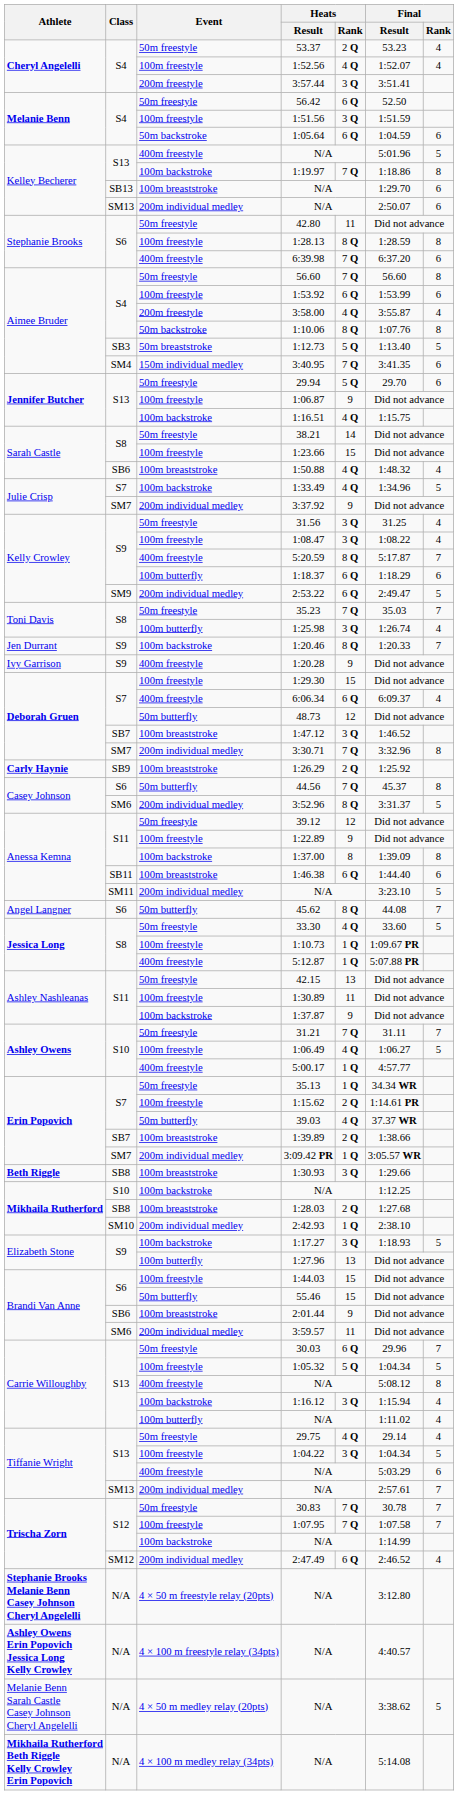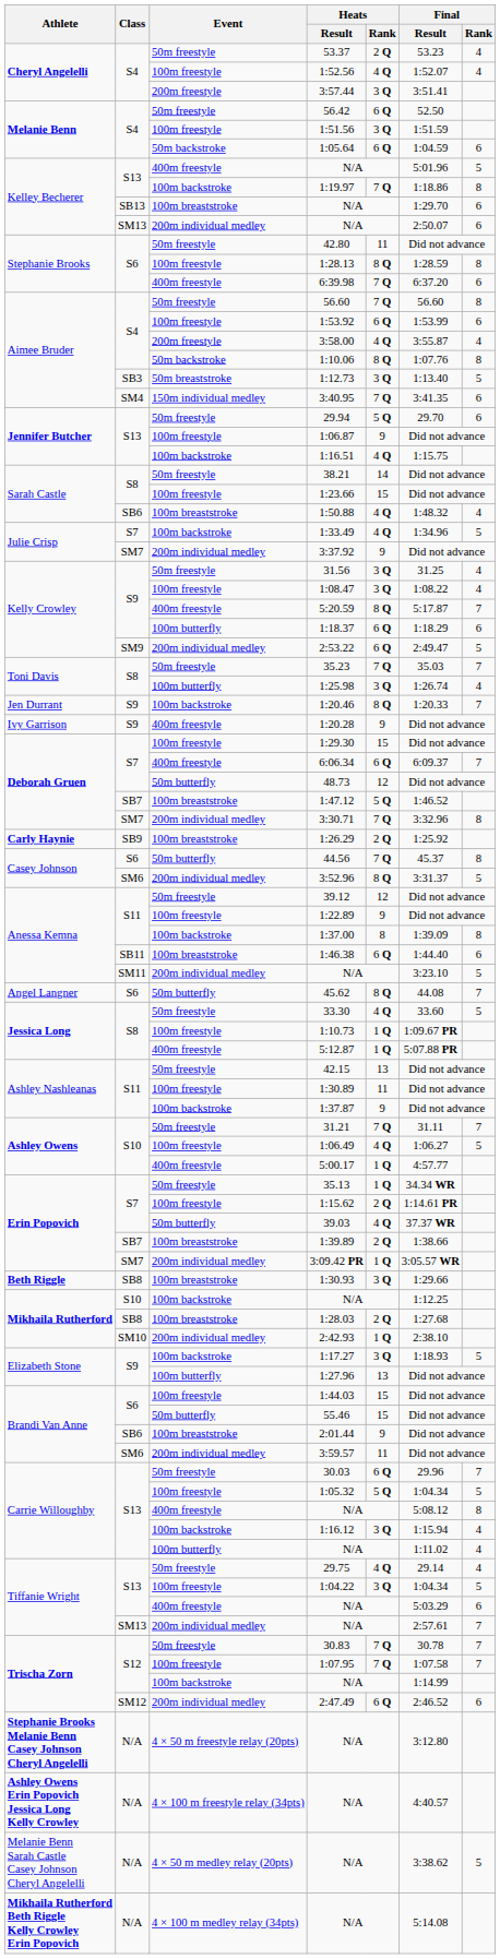 <table class=wikitable style="font-size:90%">
 <tr>
 <th rowspan="2">Athlete</th>
 <th rowspan="2">Class</th>
 <th rowspan="2">Event</th>
 <th colspan="2">Heats</th>
 <th colspan="2">Final</th>
 </tr>
 <tr>
 <th>Result</th>
 <th>Rank</th>
 <th>Result</th>
 <th>Rank</th>
 </tr>
 <tr>
 <td rowspan="3"><strong><a href='#'>Cheryl Angelelli</a></strong></td>
 <td rowspan="3" style="text-align:center;">S4</td>
 <td><a href='#'>50m freestyle</a></td>
 <td style="text-align:center;">53.37</td>
 <td style="text-align:center;">2 <strong>Q</strong></td>
 <td style="text-align:center;">53.23</td>
 <td style="text-align:center;">4</td>
 </tr>
 <tr>
 <td><a href='#'>100m freestyle</a></td>
 <td style="text-align:center;">1:52.56</td>
 <td style="text-align:center;">4 <strong>Q</strong></td>
 <td style="text-align:center;">1:52.07</td>
 <td style="text-align:center;">4</td>
 </tr>
 <tr>
 <td><a href='#'>200m freestyle</a></td>
 <td style="text-align:center;">3:57.44</td>
 <td style="text-align:center;">3 <strong>Q</strong></td>
 <td style="text-align:center;">3:51.41</td>
 <td style="text-align:center;"></td>
 </tr>
 <tr>
 <td rowspan="3"><strong><a href='#'>Melanie Benn</a></strong></td>
 <td rowspan="3" style="text-align:center;">S4</td>
 <td><a href='#'>50m freestyle</a></td>
 <td style="text-align:center;">56.42</td>
 <td style="text-align:center;">6 <strong>Q</strong></td>
 <td style="text-align:center;">52.50</td>
 <td style="text-align:center;"></td>
 </tr>
 <tr>
 <td><a href='#'>100m freestyle</a></td>
 <td style="text-align:center;">1:51.56</td>
 <td style="text-align:center;">3 <strong>Q</strong></td>
 <td style="text-align:center;">1:51.59</td>
 <td style="text-align:center;"></td>
 </tr>
 <tr>
 <td><a href='#'>50m backstroke</a></td>
 <td style="text-align:center;">1:05.64</td>
 <td style="text-align:center;">6 <strong>Q</strong></td>
 <td style="text-align:center;">1:04.59</td>
 <td style="text-align:center;">6</td>
 </tr>
 <tr>
 <td rowspan="4"><a href='#'>Kelley Becherer</a></td>
 <td rowspan="2" style="text-align:center;">S13</td>
 <td><a href='#'>400m freestyle</a></td>
 <td style="text-align:center;" colspan="2">N/A</td>
 <td style="text-align:center;">5:01.96</td>
 <td style="text-align:center;">5</td>
 </tr>
 <tr>
 <td><a href='#'>100m backstroke</a></td>
 <td style="text-align:center;">1:19.97</td>
 <td style="text-align:center;">7 <strong>Q</strong></td>
 <td style="text-align:center;">1:18.86</td>
 <td style="text-align:center;">8</td>
 </tr>
 <tr>
 <td style="text-align:center;">SB13</td>
 <td><a href='#'>100m breaststroke</a></td>
 <td style="text-align:center;" colspan="2">N/A</td>
 <td style="text-align:center;">1:29.70</td>
 <td style="text-align:center;">6</td>
 </tr>
 <tr>
 <td style="text-align:center;">SM13</td>
 <td><a href='#'>200m individual medley</a></td>
 <td style="text-align:center;" colspan="2">N/A</td>
 <td style="text-align:center;">2:50.07</td>
 <td style="text-align:center;">6</td>
 </tr>
 <tr>
 <td rowspan="3"><a href='#'>Stephanie Brooks</a></td>
 <td rowspan="3" style="text-align:center;">S6</td>
 <td><a href='#'>50m freestyle</a></td>
 <td style="text-align:center;">42.80</td>
 <td style="text-align:center;">11</td>
 <td style="text-align:center;" colspan="2">Did not advance</td>
 </tr>
 <tr>
 <td><a href='#'>100m freestyle</a></td>
 <td style="text-align:center;">1:28.13</td>
 <td style="text-align:center;">8 <strong>Q</strong></td>
 <td style="text-align:center;">1:28.59</td>
 <td style="text-align:center;">8</td>
 </tr>
 <tr>
 <td><a href='#'>400m freestyle</a></td>
 <td style="text-align:center;">6:39.98</td>
 <td style="text-align:center;">7 <strong>Q</strong></td>
 <td style="text-align:center;">6:37.20</td>
 <td style="text-align:center;">6</td>
 </tr>
 <tr>
 <td rowspan="6"><a href='#'>Aimee Bruder</a></td>
 <td rowspan="4" style="text-align:center;">S4</td>
 <td><a href='#'>50m freestyle</a></td>
 <td style="text-align:center;">56.60</td>
 <td style="text-align:center;">7 <strong>Q</strong></td>
 <td style="text-align:center;">56.60</td>
 <td style="text-align:center;">8</td>
 </tr>
 <tr>
 <td><a href='#'>100m freestyle</a></td>
 <td style="text-align:center;">1:53.92</td>
 <td style="text-align:center;">6 <strong>Q</strong></td>
 <td style="text-align:center;">1:53.99</td>
 <td style="text-align:center;">6</td>
 </tr>
 <tr>
 <td><a href='#'>200m freestyle</a></td>
 <td style="text-align:center;">3:58.00</td>
 <td style="text-align:center;">4 <strong>Q</strong></td>
 <td style="text-align:center;">3:55.87</td>
 <td style="text-align:center;">4</td>
 </tr>
 <tr>
 <td><a href='#'>50m backstroke</a></td>
 <td style="text-align:center;">1:10.06</td>
 <td style="text-align:center;">8 <strong>Q</strong></td>
 <td style="text-align:center;">1:07.76</td>
 <td style="text-align:center;">8</td>
 </tr>
 <tr>
 <td style="text-align:center;">SB3</td>
 <td><a href='#'>50m breaststroke</a></td>
 <td style="text-align:center;">1:12.73</td>
-<td style="text-align:center;">5 <strong>Q</strong></td>
+<td style="text-align:center;">3 <strong>Q</strong></td>
 <td style="text-align:center;">1:13.40</td>
 <td style="text-align:center;">5</td>
 </tr>
 <tr>
 <td style="text-align:center;">SM4</td>
 <td><a href='#'>150m individual medley</a></td>
 <td style="text-align:center;">3:40.95</td>
 <td style="text-align:center;">7 <strong>Q</strong></td>
 <td style="text-align:center;">3:41.35</td>
 <td style="text-align:center;">6</td>
 </tr>
 <tr>
 <td rowspan="3"><strong><a href='#'>Jennifer Butcher</a></strong></td>
 <td rowspan="3" style="text-align:center;">S13</td>
 <td><a href='#'>50m freestyle</a></td>
 <td style="text-align:center;">29.94</td>
 <td style="text-align:center;">5 <strong>Q</strong></td>
 <td style="text-align:center;">29.70</td>
 <td style="text-align:center;">6</td>
 </tr>
 <tr>
 <td><a href='#'>100m freestyle</a></td>
 <td style="text-align:center;">1:06.87</td>
 <td style="text-align:center;">9</td>
 <td style="text-align:center;" colspan="2">Did not advance</td>
 </tr>
 <tr>
 <td><a href='#'>100m backstroke</a></td>
 <td style="text-align:center;">1:16.51</td>
 <td style="text-align:center;">4 <strong>Q</strong></td>
 <td style="text-align:center;">1:15.75</td>
 <td style="text-align:center;"></td>
 </tr>
 <tr>
 <td rowspan="3"><a href='#'>Sarah Castle</a></td>
 <td rowspan="2" style="text-align:center;">S8</td>
 <td><a href='#'>50m freestyle</a></td>
 <td style="text-align:center;">38.21</td>
 <td style="text-align:center;">14</td>
 <td style="text-align:center;" colspan="2">Did not advance</td>
 </tr>
 <tr>
 <td><a href='#'>100m freestyle</a></td>
 <td style="text-align:center;">1:23.66</td>
 <td style="text-align:center;">15</td>
 <td style="text-align:center;" colspan="2">Did not advance</td>
 </tr>
 <tr>
 <td style="text-align:center;">SB6</td>
 <td><a href='#'>100m breaststroke</a></td>
 <td style="text-align:center;">1:50.88</td>
 <td style="text-align:center;">4 <strong>Q</strong></td>
 <td style="text-align:center;">1:48.32</td>
 <td style="text-align:center;">4</td>
 </tr>
 <tr>
 <td rowspan="2"><a href='#'>Julie Crisp</a></td>
 <td style="text-align:center;">S7</td>
 <td><a href='#'>100m backstroke</a></td>
 <td style="text-align:center;">1:33.49</td>
 <td style="text-align:center;">4 <strong>Q</strong></td>
 <td style="text-align:center;">1:34.96</td>
 <td style="text-align:center;">5</td>
 </tr>
 <tr>
 <td style="text-align:center;">SM7</td>
 <td><a href='#'>200m individual medley</a></td>
 <td style="text-align:center;">3:37.92</td>
 <td style="text-align:center;">9</td>
 <td style="text-align:center;" colspan="2">Did not advance</td>
 </tr>
 <tr>
 <td rowspan="5"><a href='#'>Kelly Crowley</a></td>
 <td rowspan="4" style="text-align:center;">S9</td>
 <td><a href='#'>50m freestyle</a></td>
 <td style="text-align:center;">31.56</td>
 <td style="text-align:center;">3 <strong>Q</strong></td>
 <td style="text-align:center;">31.25</td>
 <td style="text-align:center;">4</td>
 </tr>
 <tr>
 <td><a href='#'>100m freestyle</a></td>
 <td style="text-align:center;">1:08.47</td>
 <td style="text-align:center;">3 <strong>Q</strong></td>
 <td style="text-align:center;">1:08.22</td>
 <td style="text-align:center;">4</td>
 </tr>
 <tr>
 <td><a href='#'>400m freestyle</a></td>
 <td style="text-align:center;">5:20.59</td>
 <td style="text-align:center;">8 <strong>Q</strong></td>
 <td style="text-align:center;">5:17.87</td>
 <td style="text-align:center;">7</td>
 </tr>
 <tr>
 <td><a href='#'>100m butterfly</a></td>
 <td style="text-align:center;">1:18.37</td>
 <td style="text-align:center;">6 <strong>Q</strong></td>
 <td style="text-align:center;">1:18.29</td>
 <td style="text-align:center;">6</td>
 </tr>
 <tr>
 <td style="text-align:center;">SM9</td>
 <td><a href='#'>200m individual medley</a></td>
 <td style="text-align:center;">2:53.22</td>
 <td style="text-align:center;">6 <strong>Q</strong></td>
 <td style="text-align:center;">2:49.47</td>
 <td style="text-align:center;">5</td>
 </tr>
 <tr>
 <td rowspan="2"><a href='#'>Toni Davis</a></td>
 <td rowspan="2" style="text-align:center;">S8</td>
 <td><a href='#'>50m freestyle</a></td>
 <td style="text-align:center;">35.23</td>
 <td style="text-align:center;">7 <strong>Q</strong></td>
 <td style="text-align:center;">35.03</td>
 <td style="text-align:center;">7</td>
 </tr>
 <tr>
 <td><a href='#'>100m butterfly</a></td>
 <td style="text-align:center;">1:25.98</td>
 <td style="text-align:center;">3 <strong>Q</strong></td>
 <td style="text-align:center;">1:26.74</td>
 <td style="text-align:center;">4</td>
 </tr>
 <tr>
 <td><a href='#'>Jen Durrant</a></td>
 <td style="text-align:center;">S9</td>
 <td><a href='#'>100m backstroke</a></td>
 <td style="text-align:center;">1:20.46</td>
 <td style="text-align:center;">8 <strong>Q</strong></td>
 <td style="text-align:center;">1:20.33</td>
 <td style="text-align:center;">7</td>
 </tr>
 <tr>
 <td><a href='#'>Ivy Garrison</a></td>
 <td style="text-align:center;">S9</td>
 <td><a href='#'>400m freestyle</a></td>
 <td style="text-align:center;">1:20.28</td>
 <td style="text-align:center;">9</td>
 <td style="text-align:center;" colspan="2">Did not advance</td>
 </tr>
 <tr>
 <td rowspan="5"><strong><a href='#'>Deborah Gruen</a></strong></td>
 <td rowspan="3" style="text-align:center;">S7</td>
 <td><a href='#'>100m freestyle</a></td>
 <td style="text-align:center;">1:29.30</td>
 <td style="text-align:center;">15</td>
 <td style="text-align:center;" colspan="2">Did not advance</td>
 </tr>
 <tr>
 <td><a href='#'>400m freestyle</a></td>
 <td style="text-align:center;">6:06.34</td>
 <td style="text-align:center;">6 <strong>Q</strong></td>
 <td style="text-align:center;">6:09.37</td>
-<td style="text-align:center;">4</td>
+<td style="text-align:center;">7</td>
 </tr>
 <tr>
 <td><a href='#'>50m butterfly</a></td>
 <td style="text-align:center;">48.73</td>
 <td style="text-align:center;">12</td>
 <td style="text-align:center;" colspan="2">Did not advance</td>
 </tr>
 <tr>
 <td style="text-align:center;">SB7</td>
 <td><a href='#'>100m breaststroke</a></td>
 <td style="text-align:center;">1:47.12</td>
-<td style="text-align:center;">3 <strong>Q</strong></td>
+<td style="text-align:center;">5 <strong>Q</strong></td>
 <td style="text-align:center;">1:46.52</td>
 <td style="text-align:center;"></td>
 </tr>
 <tr>
 <td style="text-align:center;">SM7</td>
 <td><a href='#'>200m individual medley</a></td>
 <td style="text-align:center;">3:30.71</td>
 <td style="text-align:center;">7 <strong>Q</strong></td>
 <td style="text-align:center;">3:32.96</td>
 <td style="text-align:center;">8</td>
 </tr>
 <tr>
 <td><strong><a href='#'>Carly Haynie</a></strong></td>
 <td style="text-align:center;">SB9</td>
 <td><a href='#'>100m breaststroke</a></td>
 <td style="text-align:center;">1:26.29</td>
 <td style="text-align:center;">2 <strong>Q</strong></td>
 <td style="text-align:center;">1:25.92</td>
 <td style="text-align:center;"></td>
 </tr>
 <tr>
 <td rowspan="2"><a href='#'>Casey Johnson</a></td>
 <td style="text-align:center;">S6</td>
 <td><a href='#'>50m butterfly</a></td>
 <td style="text-align:center;">44.56</td>
 <td style="text-align:center;">7 <strong>Q</strong></td>
 <td style="text-align:center;">45.37</td>
 <td style="text-align:center;">8</td>
 </tr>
 <tr>
 <td style="text-align:center;">SM6</td>
 <td><a href='#'>200m individual medley</a></td>
 <td style="text-align:center;">3:52.96</td>
 <td style="text-align:center;">8 <strong>Q</strong></td>
 <td style="text-align:center;">3:31.37</td>
 <td style="text-align:center;">5</td>
 </tr>
 <tr>
 <td rowspan="5"><a href='#'>Anessa Kemna</a></td>
 <td rowspan="3" style="text-align:center;">S11</td>
 <td><a href='#'>50m freestyle</a></td>
 <td style="text-align:center;">39.12</td>
 <td style="text-align:center;">12</td>
 <td style="text-align:center;" colspan="2">Did not advance</td>
 </tr>
 <tr>
 <td><a href='#'>100m freestyle</a></td>
 <td style="text-align:center;">1:22.89</td>
 <td style="text-align:center;">9</td>
 <td style="text-align:center;" colspan="2">Did not advance</td>
 </tr>
 <tr>
 <td><a href='#'>100m backstroke</a></td>
 <td style="text-align:center;">1:37.00</td>
 <td style="text-align:center;">8</td>
 <td style="text-align:center;">1:39.09</td>
 <td style="text-align:center;">8</td>
 </tr>
 <tr>
 <td style="text-align:center;">SB11</td>
 <td><a href='#'>100m breaststroke</a></td>
 <td style="text-align:center;">1:46.38</td>
 <td style="text-align:center;">6 <strong>Q</strong></td>
 <td style="text-align:center;">1:44.40</td>
 <td style="text-align:center;">6</td>
 </tr>
 <tr>
 <td style="text-align:center;">SM11</td>
 <td><a href='#'>200m individual medley</a></td>
 <td style="text-align:center;" colspan="2">N/A</td>
 <td style="text-align:center;">3:23.10</td>
 <td style="text-align:center;">5</td>
 </tr>
 <tr>
 <td><a href='#'>Angel Langner</a></td>
 <td style="text-align:center;">S6</td>
 <td><a href='#'>50m butterfly</a></td>
 <td style="text-align:center;">45.62</td>
 <td style="text-align:center;">8 <strong>Q</strong></td>
 <td style="text-align:center;">44.08</td>
 <td style="text-align:center;">7</td>
 </tr>
 <tr>
 <td rowspan="3"><strong><a href='#'>Jessica Long</a></strong></td>
 <td rowspan="3" style="text-align:center;">S8</td>
 <td><a href='#'>50m freestyle</a></td>
 <td style="text-align:center;">33.30</td>
 <td style="text-align:center;">4 <strong>Q</strong></td>
 <td style="text-align:center;">33.60</td>
 <td style="text-align:center;">5</td>
 </tr>
 <tr>
 <td><a href='#'>100m freestyle</a></td>
 <td style="text-align:center;">1:10.73</td>
 <td style="text-align:center;">1 <strong>Q</strong></td>
 <td style="text-align:center;">1:09.67 <strong>PR</strong></td>
 <td style="text-align:center;"></td>
 </tr>
 <tr>
 <td><a href='#'>400m freestyle</a></td>
 <td style="text-align:center;">5:12.87</td>
 <td style="text-align:center;">1 <strong>Q</strong></td>
 <td style="text-align:center;">5:07.88 <strong>PR</strong></td>
 <td style="text-align:center;"></td>
 </tr>
 <tr>
 <td rowspan="3"><a href='#'>Ashley Nashleanas</a></td>
 <td rowspan="3" style="text-align:center;">S11</td>
 <td><a href='#'>50m freestyle</a></td>
 <td style="text-align:center;">42.15</td>
 <td style="text-align:center;">13</td>
 <td style="text-align:center;" colspan="2">Did not advance</td>
 </tr>
 <tr>
 <td><a href='#'>100m freestyle</a></td>
 <td style="text-align:center;">1:30.89</td>
 <td style="text-align:center;">11</td>
 <td style="text-align:center;" colspan="2">Did not advance</td>
 </tr>
 <tr>
 <td><a href='#'>100m backstroke</a></td>
 <td style="text-align:center;">1:37.87</td>
 <td style="text-align:center;">9</td>
 <td style="text-align:center;" colspan="2">Did not advance</td>
 </tr>
 <tr>
 <td rowspan="3"><strong><a href='#'>Ashley Owens</a></strong></td>
 <td rowspan="3" style="text-align:center;">S10</td>
 <td><a href='#'>50m freestyle</a></td>
 <td style="text-align:center;">31.21</td>
 <td style="text-align:center;">7 <strong>Q</strong></td>
 <td style="text-align:center;">31.11</td>
 <td style="text-align:center;">7</td>
 </tr>
 <tr>
 <td><a href='#'>100m freestyle</a></td>
 <td style="text-align:center;">1:06.49</td>
 <td style="text-align:center;">4 <strong>Q</strong></td>
 <td style="text-align:center;">1:06.27</td>
 <td style="text-align:center;">5</td>
 </tr>
 <tr>
 <td><a href='#'>400m freestyle</a></td>
 <td style="text-align:center;">5:00.17</td>
 <td style="text-align:center;">1 <strong>Q</strong></td>
 <td style="text-align:center;">4:57.77</td>
 <td style="text-align:center;"></td>
 </tr>
 <tr>
 <td rowspan="5"><strong><a href='#'>Erin Popovich</a></strong></td>
 <td rowspan="3" style="text-align:center;">S7</td>
 <td><a href='#'>50m freestyle</a></td>
 <td style="text-align:center;">35.13</td>
 <td style="text-align:center;">1 <strong>Q</strong></td>
 <td style="text-align:center;">34.34 <strong>WR</strong></td>
 <td style="text-align:center;"></td>
 </tr>
 <tr>
 <td><a href='#'>100m freestyle</a></td>
 <td style="text-align:center;">1:15.62</td>
 <td style="text-align:center;">2 <strong>Q</strong></td>
 <td style="text-align:center;">1:14.61 <strong>PR</strong></td>
 <td style="text-align:center;"></td>
 </tr>
 <tr>
 <td><a href='#'>50m butterfly</a></td>
 <td style="text-align:center;">39.03</td>
 <td style="text-align:center;">4 <strong>Q</strong></td>
 <td style="text-align:center;">37.37 <strong>WR</strong></td>
 <td style="text-align:center;"></td>
 </tr>
 <tr>
 <td style="text-align:center;">SB7</td>
 <td><a href='#'>100m breaststroke</a></td>
 <td style="text-align:center;">1:39.89</td>
 <td style="text-align:center;">2 <strong>Q</strong></td>
 <td style="text-align:center;">1:38.66</td>
 <td style="text-align:center;"></td>
 </tr>
 <tr>
 <td style="text-align:center;">SM7</td>
 <td><a href='#'>200m individual medley</a></td>
 <td style="text-align:center;">3:09.42 <strong>PR</strong></td>
 <td style="text-align:center;">1 <strong>Q</strong></td>
 <td style="text-align:center;">3:05.57 <strong>WR</strong></td>
 <td style="text-align:center;"></td>
 </tr>
 <tr>
 <td><strong><a href='#'>Beth Riggle</a></strong></td>
 <td style="text-align:center;">SB8</td>
 <td><a href='#'>100m breaststroke</a></td>
 <td style="text-align:center;">1:30.93</td>
 <td style="text-align:center;">3 <strong>Q</strong></td>
 <td style="text-align:center;">1:29.66</td>
 <td style="text-align:center;"></td>
 </tr>
 <tr>
 <td rowspan="3"><strong><a href='#'>Mikhaila Rutherford</a></strong></td>
 <td style="text-align:center;">S10</td>
 <td><a href='#'>100m backstroke</a></td>
 <td style="text-align:center;" colspan="2">N/A</td>
 <td style="text-align:center;">1:12.25</td>
 <td style="text-align:center;"></td>
 </tr>
 <tr>
 <td style="text-align:center;">SB8</td>
 <td><a href='#'>100m breaststroke</a></td>
 <td style="text-align:center;">1:28.03</td>
 <td style="text-align:center;">2 <strong>Q</strong></td>
 <td style="text-align:center;">1:27.68</td>
 <td style="text-align:center;"></td>
 </tr>
 <tr>
 <td style="text-align:center;">SM10</td>
 <td><a href='#'>200m individual medley</a></td>
 <td style="text-align:center;">2:42.93</td>
 <td style="text-align:center;">1 <strong>Q</strong></td>
 <td style="text-align:center;">2:38.10</td>
 <td style="text-align:center;"></td>
 </tr>
 <tr>
 <td rowspan="2"><a href='#'>Elizabeth Stone</a></td>
 <td rowspan="2" style="text-align:center;">S9</td>
 <td><a href='#'>100m backstroke</a></td>
 <td style="text-align:center;">1:17.27</td>
 <td style="text-align:center;">3 <strong>Q</strong></td>
 <td style="text-align:center;">1:18.93</td>
 <td style="text-align:center;">5</td>
 </tr>
 <tr>
 <td><a href='#'>100m butterfly</a></td>
 <td style="text-align:center;">1:27.96</td>
 <td style="text-align:center;">13</td>
 <td style="text-align:center;" colspan="2">Did not advance</td>
 </tr>
 <tr>
 <td rowspan="4"><a href='#'>Brandi Van Anne</a></td>
 <td rowspan="2" style="text-align:center;">S6</td>
 <td><a href='#'>100m freestyle</a></td>
 <td style="text-align:center;">1:44.03</td>
 <td style="text-align:center;">15</td>
 <td style="text-align:center;" colspan="2">Did not advance</td>
 </tr>
 <tr>
 <td><a href='#'>50m butterfly</a></td>
 <td style="text-align:center;">55.46</td>
 <td style="text-align:center;">15</td>
 <td style="text-align:center;" colspan="2">Did not advance</td>
 </tr>
 <tr>
 <td style="text-align:center;">SB6</td>
 <td><a href='#'>100m breaststroke</a></td>
 <td style="text-align:center;">2:01.44</td>
 <td style="text-align:center;">9</td>
 <td style="text-align:center;" colspan="2">Did not advance</td>
 </tr>
 <tr>
 <td style="text-align:center;">SM6</td>
 <td><a href='#'>200m individual medley</a></td>
 <td style="text-align:center;">3:59.57</td>
 <td style="text-align:center;">11</td>
 <td style="text-align:center;" colspan="2">Did not advance</td>
 </tr>
 <tr>
 <td rowspan="5"><a href='#'>Carrie Willoughby</a></td>
 <td rowspan="5" style="text-align:center;">S13</td>
 <td><a href='#'>50m freestyle</a></td>
 <td style="text-align:center;">30.03</td>
 <td style="text-align:center;">6 <strong>Q</strong></td>
 <td style="text-align:center;">29.96</td>
 <td style="text-align:center;">7</td>
 </tr>
 <tr>
 <td><a href='#'>100m freestyle</a></td>
 <td style="text-align:center;">1:05.32</td>
 <td style="text-align:center;">5 <strong>Q</strong></td>
 <td style="text-align:center;">1:04.34</td>
 <td style="text-align:center;">5</td>
 </tr>
 <tr>
 <td><a href='#'>400m freestyle</a></td>
 <td style="text-align:center;" colspan="2">N/A</td>
 <td style="text-align:center;">5:08.12</td>
 <td style="text-align:center;">8</td>
 </tr>
 <tr>
 <td><a href='#'>100m backstroke</a></td>
 <td style="text-align:center;">1:16.12</td>
 <td style="text-align:center;">3 <strong>Q</strong></td>
 <td style="text-align:center;">1:15.94</td>
 <td style="text-align:center;">4</td>
 </tr>
 <tr>
 <td><a href='#'>100m butterfly</a></td>
 <td style="text-align:center;" colspan="2">N/A</td>
 <td style="text-align:center;">1:11.02</td>
 <td style="text-align:center;">4</td>
 </tr>
 <tr>
 <td rowspan="4"><a href='#'>Tiffanie Wright</a></td>
 <td rowspan="3" style="text-align:center;">S13</td>
 <td><a href='#'>50m freestyle</a></td>
 <td style="text-align:center;">29.75</td>
 <td style="text-align:center;">4 <strong>Q</strong></td>
 <td style="text-align:center;">29.14</td>
 <td style="text-align:center;">4</td>
 </tr>
 <tr>
 <td><a href='#'>100m freestyle</a></td>
 <td style="text-align:center;">1:04.22</td>
 <td style="text-align:center;">3 <strong>Q</strong></td>
 <td style="text-align:center;">1:04.34</td>
 <td style="text-align:center;">5</td>
 </tr>
 <tr>
 <td><a href='#'>400m freestyle</a></td>
 <td style="text-align:center;" colspan="2">N/A</td>
 <td style="text-align:center;">5:03.29</td>
 <td style="text-align:center;">6</td>
 </tr>
 <tr>
 <td style="text-align:center;">SM13</td>
 <td><a href='#'>200m individual medley</a></td>
 <td style="text-align:center;" colspan="2">N/A</td>
 <td style="text-align:center;">2:57.61</td>
 <td style="text-align:center;">7</td>
 </tr>
 <tr>
 <td rowspan="4"><strong><a href='#'>Trischa Zorn</a></strong></td>
 <td rowspan="3" style="text-align:center;">S12</td>
 <td><a href='#'>50m freestyle</a></td>
 <td style="text-align:center;">30.83</td>
 <td style="text-align:center;">7 <strong>Q</strong></td>
 <td style="text-align:center;">30.78</td>
 <td style="text-align:center;">7</td>
 </tr>
 <tr>
 <td><a href='#'>100m freestyle</a></td>
 <td style="text-align:center;">1:07.95</td>
 <td style="text-align:center;">7 <strong>Q</strong></td>
 <td style="text-align:center;">1:07.58</td>
 <td style="text-align:center;">7</td>
 </tr>
 <tr>
 <td><a href='#'>100m backstroke</a></td>
 <td style="text-align:center;" colspan="2">N/A</td>
 <td style="text-align:center;">1:14.99</td>
 <td style="text-align:center;"></td>
 </tr>
 <tr>
 <td style="text-align:center;">SM12</td>
 <td><a href='#'>200m individual medley</a></td>
 <td style="text-align:center;">2:47.49</td>
 <td style="text-align:center;">6 <strong>Q</strong></td>
 <td style="text-align:center;">2:46.52</td>
-<td style="text-align:center;">4</td>
+<td style="text-align:center;">6</td>
 </tr>
 <tr>
 <td><strong><a href='#'>Stephanie Brooks</a></strong><br> <strong><a href='#'>Melanie Benn</a></strong><br> <strong><a href='#'>Casey Johnson</a></strong><br> <strong><a href='#'>Cheryl Angelelli</a></strong></td>
 <td style="text-align:center;">N/A</td>
 <td><a href='#'>4 × 50 m freestyle relay (20pts)</a></td>
 <td style="text-align:center;" colspan="2">N/A</td>
 <td style="text-align:center;">3:12.80</td>
 <td style="text-align:center;"></td>
 </tr>
 <tr>
 <td><strong><a href='#'>Ashley Owens</a></strong><br> <strong><a href='#'>Erin Popovich</a></strong><br> <strong><a href='#'>Jessica Long</a></strong><br> <strong><a href='#'>Kelly Crowley</a></strong></td>
 <td style="text-align:center;">N/A</td>
 <td><a href='#'>4 × 100 m freestyle relay (34pts)</a></td>
 <td style="text-align:center;" colspan="2">N/A</td>
 <td style="text-align:center;">4:40.57</td>
 <td style="text-align:center;"></td>
 </tr>
 <tr>
 <td><a href='#'>Melanie Benn</a><br> <a href='#'>Sarah Castle</a><br> <a href='#'>Casey Johnson</a><br> <a href='#'>Cheryl Angelelli</a></td>
 <td style="text-align:center;">N/A</td>
 <td><a href='#'>4 × 50 m medley relay (20pts)</a></td>
 <td style="text-align:center;" colspan="2">N/A</td>
 <td style="text-align:center;">3:38.62</td>
 <td style="text-align:center;">5</td>
 </tr>
 <tr>
 <td><strong><a href='#'>Mikhaila Rutherford</a></strong><br> <strong><a href='#'>Beth Riggle</a></strong><br> <strong><a href='#'>Kelly Crowley</a></strong><br> <strong><a href='#'>Erin Popovich</a></strong></td>
 <td style="text-align:center;">N/A</td>
 <td><a href='#'>4 × 100 m medley relay (34pts)</a></td>
 <td style="text-align:center;" colspan="2">N/A</td>
 <td style="text-align:center;">5:14.08</td>
 <td style="text-align:center;"></td>
 </tr>
 </table>
